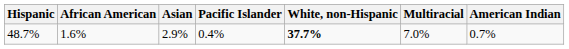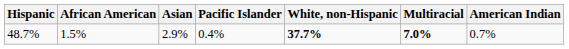 <table class="wikitable">
 <tr>
 <th>Hispanic</th>
 <th>African American</th>
 <th>Asian</th>
 <th>Pacific Islander</th>
 <th>White, non-Hispanic</th>
 <th>Multiracial</th>
 <th>American Indian</th>
 </tr>
 <tr>
 <td>48.7%</td>
-<td>1.6%</td>
+<td>1.5%</td>
 <td>2.9%</td>
 <td>0.4%</td>
 <td><strong>37.7%</strong></td>
-<td>7.0%</td>
+<td><strong>7.0%</strong></td>
 <td>0.7%</td>
 </tr>
 </table>
